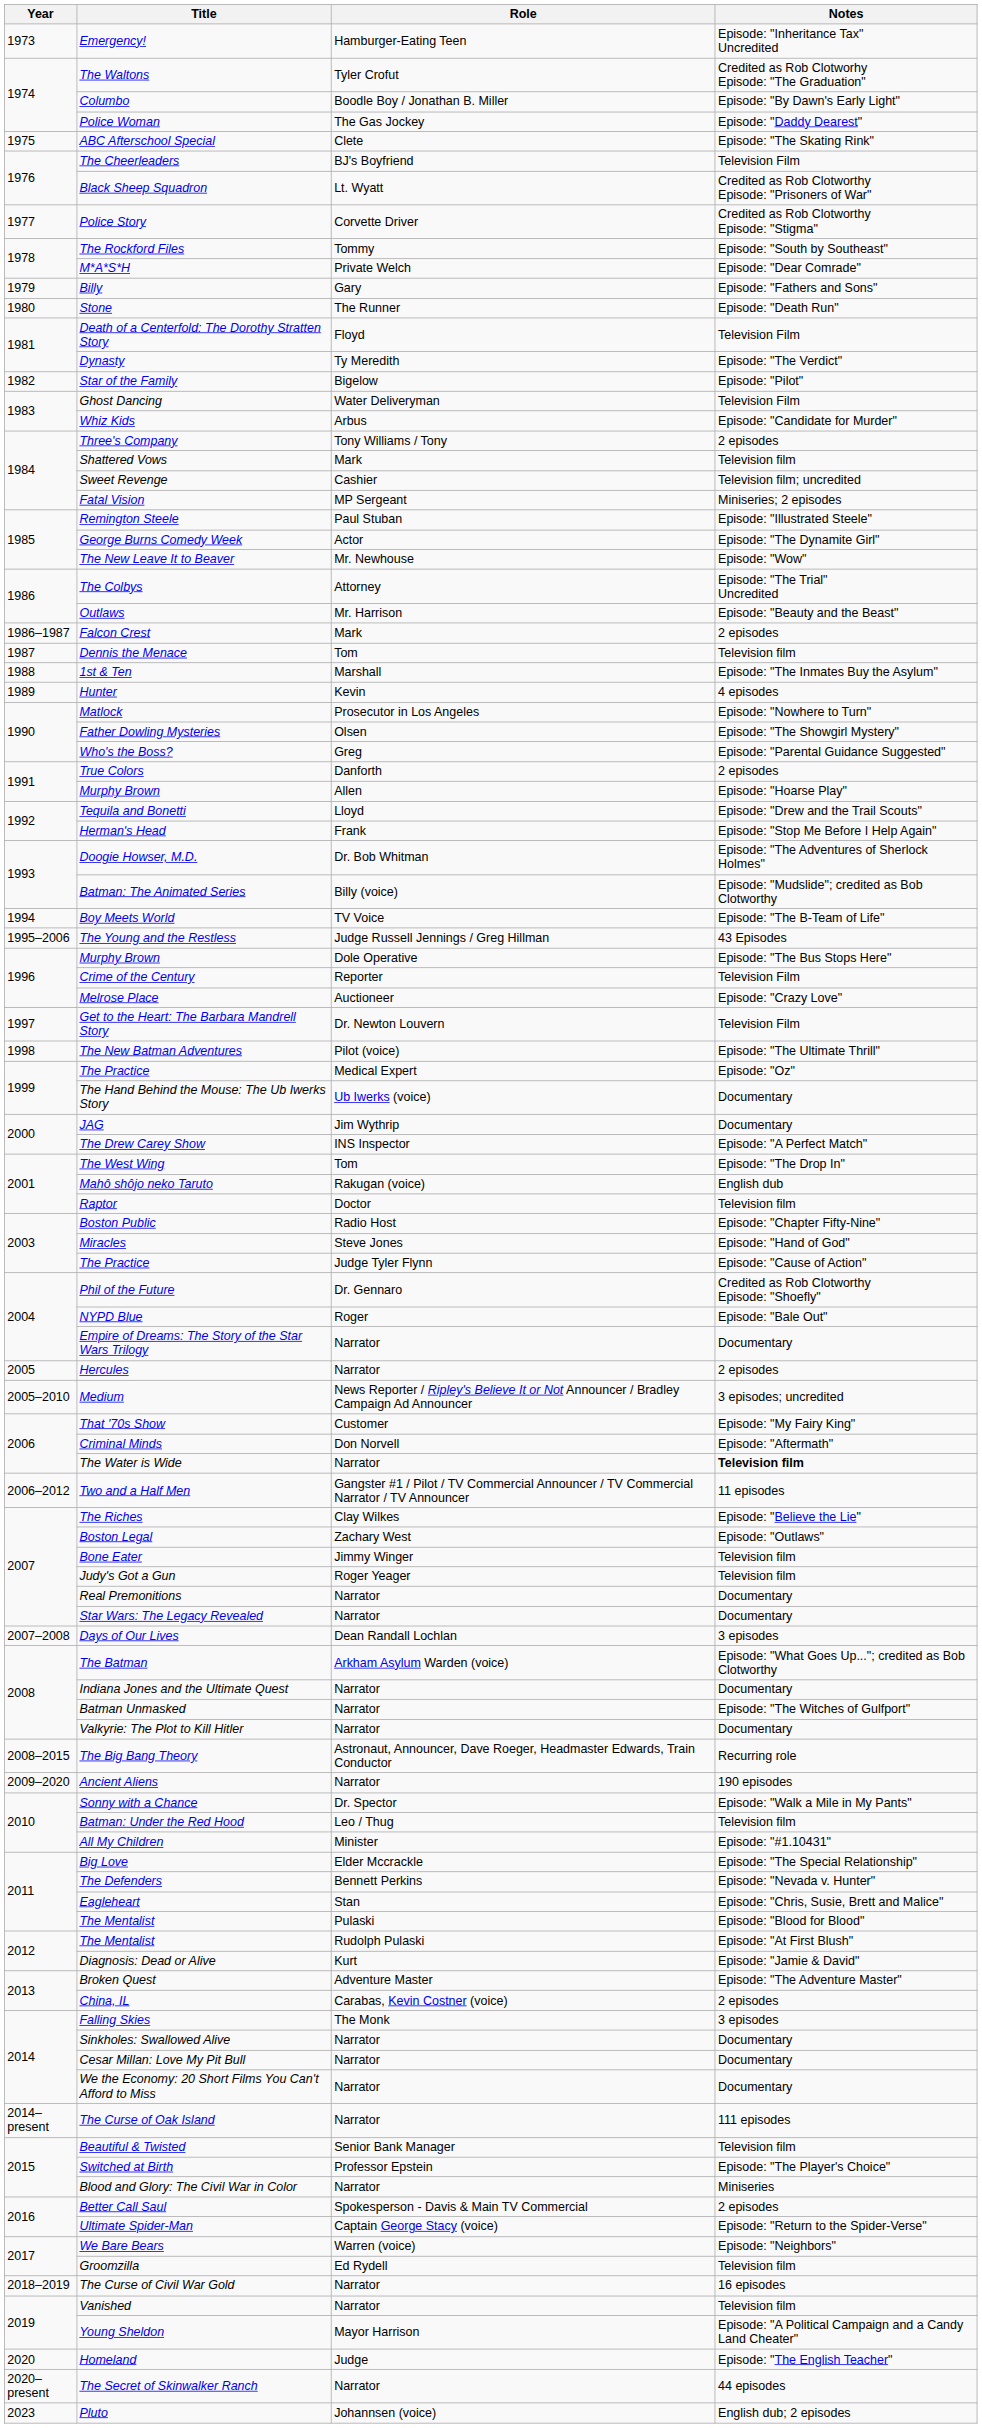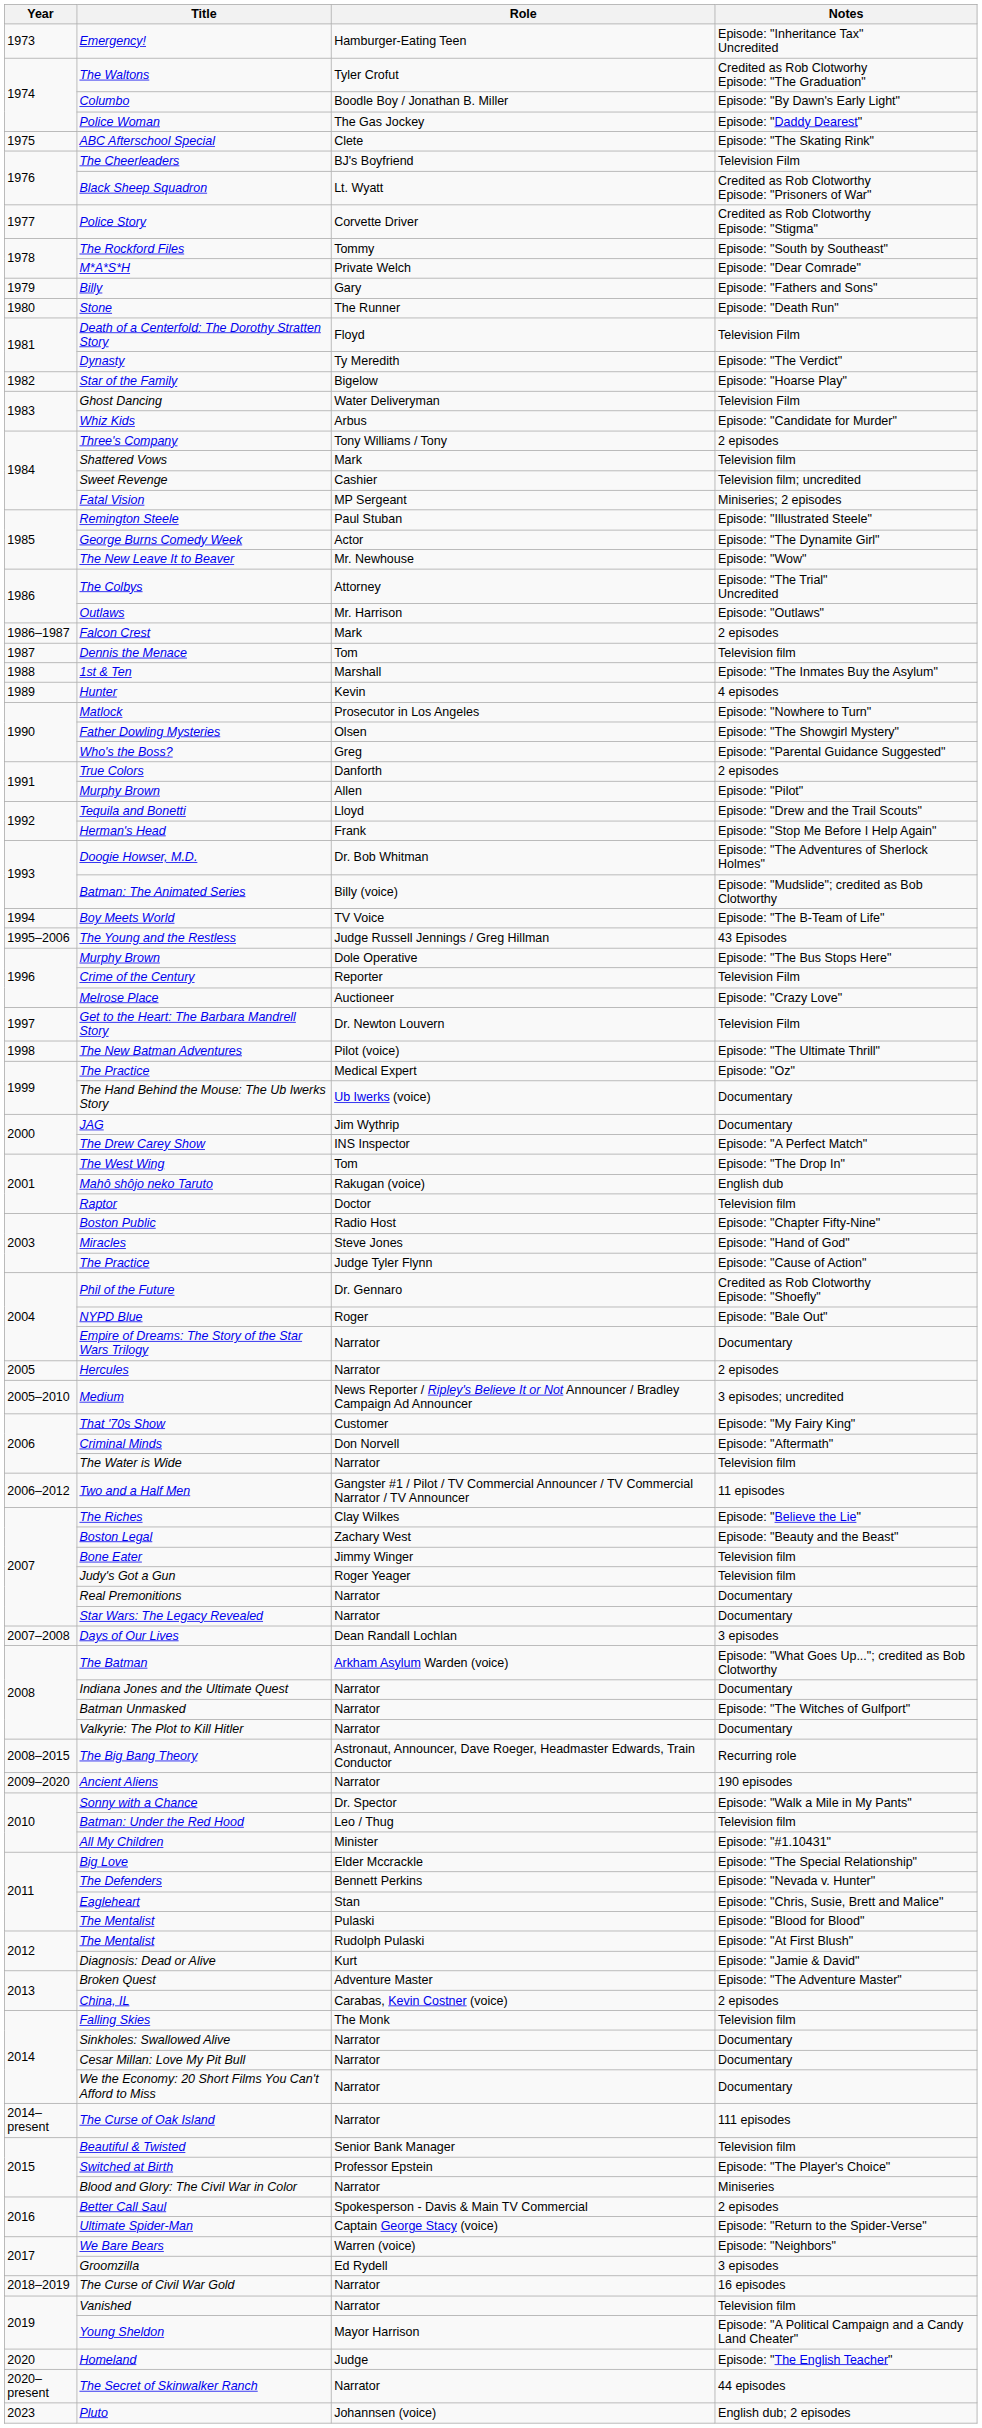 <table class = "wikitable sortable">
 <tr>
 <th>Year</th>
 <th>Title</th>
 <th>Role</th>
 <th>Notes</th>
 </tr>
 <tr>
 <td>1973</td>
 <td><em><a href='#'>Emergency!</a></em></td>
 <td>Hamburger-Eating Teen</td>
 <td>Episode: "Inheritance Tax"<br>Uncredited</td>
 </tr>
 <tr>
 <td rowspan=3>1974</td>
 <td><em><a href='#'>The Waltons</a></em></td>
 <td>Tyler Crofut</td>
 <td>Credited as Rob Clotworhy<br>Episode: "The Graduation"</td>
 </tr>
 <tr>
 <td><em><a href='#'>Columbo</a></em></td>
 <td>Boodle Boy / Jonathan B. Miller</td>
 <td>Episode: "By Dawn's Early Light"</td>
 </tr>
 <tr>
 <td><em><a href='#'>Police Woman</a></em></td>
 <td>The Gas Jockey</td>
 <td>Episode: "<a href='#'>Daddy Dearest</a>"</td>
 </tr>
 <tr>
 <td>1975</td>
 <td><em><a href='#'>ABC Afterschool Special</a></em></td>
 <td>Clete</td>
 <td>Episode: "The Skating Rink"</td>
 </tr>
 <tr>
 <td rowspan=2>1976</td>
 <td><em><a href='#'>The Cheerleaders</a></em></td>
 <td>BJ's Boyfriend</td>
 <td>Television Film</td>
 </tr>
 <tr>
 <td><em><a href='#'>Black Sheep Squadron</a></em></td>
 <td>Lt. Wyatt</td>
 <td>Credited as Rob Clotworthy<br>Episode: "Prisoners of War"</td>
 </tr>
 <tr>
 <td>1977</td>
 <td><em><a href='#'>Police Story</a></em></td>
 <td>Corvette Driver</td>
 <td>Credited as Rob Clotworthy<br>Episode: "Stigma"</td>
 </tr>
 <tr>
 <td rowspan=2>1978</td>
 <td><em><a href='#'>The Rockford Files</a></em></td>
 <td>Tommy</td>
 <td>Episode: "South by Southeast"</td>
 </tr>
 <tr>
 <td><em><a href='#'>M*A*S*H</a></em></td>
 <td>Private Welch</td>
 <td>Episode: "Dear Comrade"</td>
 </tr>
 <tr>
 <td>1979</td>
 <td><em><a href='#'>Billy</a></em></td>
 <td>Gary</td>
 <td>Episode: "Fathers and Sons"</td>
 </tr>
 <tr>
 <td>1980</td>
 <td><em><a href='#'>Stone</a></em></td>
 <td>The Runner</td>
 <td>Episode: "Death Run"</td>
 </tr>
 <tr>
 <td rowspan=2>1981</td>
 <td><em><a href='#'>Death of a Centerfold: The Dorothy Stratten Story</a></em></td>
 <td>Floyd</td>
 <td>Television Film</td>
 </tr>
 <tr>
 <td><em><a href='#'>Dynasty</a></em></td>
 <td>Ty Meredith</td>
 <td>Episode: "The Verdict"</td>
 </tr>
 <tr>
 <td>1982</td>
 <td><em><a href='#'>Star of the Family</a></em></td>
 <td>Bigelow</td>
-<td>Episode: "Pilot"</td>
+<td>Episode: "Hoarse Play"</td>
 </tr>
 <tr>
 <td rowspan="2">1983</td>
 <td><em>Ghost Dancing</em></td>
 <td>Water Deliveryman</td>
 <td>Television Film</td>
 </tr>
 <tr>
 <td><em><a href='#'>Whiz Kids</a></em></td>
 <td>Arbus</td>
 <td>Episode: "Candidate for Murder"</td>
 </tr>
 <tr>
 <td rowspan=4>1984</td>
 <td><em><a href='#'>Three's Company</a></em></td>
 <td>Tony Williams / Tony</td>
 <td>2 episodes</td>
 </tr>
 <tr>
 <td><em>Shattered Vows</em></td>
 <td>Mark</td>
 <td>Television film</td>
 </tr>
 <tr>
 <td><em>Sweet Revenge</em></td>
 <td>Cashier</td>
 <td>Television film; uncredited</td>
 </tr>
 <tr>
 <td><em><a href='#'>Fatal Vision</a></em></td>
 <td>MP Sergeant</td>
 <td>Miniseries; 2 episodes</td>
 </tr>
 <tr>
 <td rowspan=3>1985</td>
 <td><em><a href='#'>Remington Steele</a></em></td>
 <td>Paul Stuban</td>
 <td>Episode: "Illustrated Steele"</td>
 </tr>
 <tr>
 <td><em><a href='#'>George Burns Comedy Week</a></em></td>
 <td>Actor</td>
 <td>Episode: "The Dynamite Girl"</td>
 </tr>
 <tr>
 <td><em><a href='#'>The New Leave It to Beaver</a></em></td>
 <td>Mr. Newhouse</td>
 <td>Episode: "Wow"</td>
 </tr>
 <tr>
 <td rowspan=2>1986</td>
 <td><em><a href='#'>The Colbys</a></em></td>
 <td>Attorney</td>
 <td>Episode: "The Trial"<br>Uncredited</td>
 </tr>
 <tr>
 <td><em><a href='#'>Outlaws</a></em></td>
 <td>Mr. Harrison</td>
-<td>Episode: "Beauty and the Beast"</td>
+<td>Episode: "Outlaws"</td>
 </tr>
 <tr>
 <td>1986–1987</td>
 <td><em><a href='#'>Falcon Crest</a></em></td>
 <td>Mark</td>
 <td>2 episodes</td>
 </tr>
 <tr>
 <td>1987</td>
 <td><em><a href='#'>Dennis the Menace</a></em></td>
 <td>Tom</td>
 <td>Television film</td>
 </tr>
 <tr>
 <td>1988</td>
 <td><em><a href='#'>1st & Ten</a></em></td>
 <td>Marshall</td>
 <td>Episode: "The Inmates Buy the Asylum"</td>
 </tr>
 <tr>
 <td>1989</td>
 <td><em><a href='#'>Hunter</a></em></td>
 <td>Kevin</td>
 <td>4 episodes</td>
 </tr>
 <tr>
 <td rowspan=3>1990</td>
 <td><em><a href='#'>Matlock</a></em></td>
 <td>Prosecutor in Los Angeles</td>
 <td>Episode: "Nowhere to Turn"</td>
 </tr>
 <tr>
 <td><em><a href='#'>Father Dowling Mysteries</a></em></td>
 <td>Olsen</td>
 <td>Episode: "The Showgirl Mystery"</td>
 </tr>
 <tr>
 <td><em><a href='#'>Who's the Boss?</a></em></td>
 <td>Greg</td>
 <td>Episode: "Parental Guidance Suggested"</td>
 </tr>
 <tr>
 <td rowspan=2>1991</td>
 <td><em><a href='#'>True Colors</a></em></td>
 <td>Danforth</td>
 <td>2 episodes</td>
 </tr>
 <tr>
 <td><em><a href='#'>Murphy Brown</a></em></td>
 <td>Allen</td>
-<td>Episode: "Hoarse Play"</td>
+<td>Episode: "Pilot"</td>
 </tr>
 <tr>
 <td rowspan=2>1992</td>
 <td><em><a href='#'>Tequila and Bonetti</a></em></td>
 <td>Lloyd</td>
 <td>Episode: "Drew and the Trail Scouts"</td>
 </tr>
 <tr>
 <td><em><a href='#'>Herman's Head</a></em></td>
 <td>Frank</td>
 <td>Episode: "Stop Me Before I Help Again"</td>
 </tr>
 <tr>
 <td rowspan=2>1993</td>
 <td><em><a href='#'>Doogie Howser, M.D.</a></em></td>
 <td>Dr. Bob Whitman</td>
 <td>Episode: "The Adventures of Sherlock Holmes"</td>
 </tr>
 <tr>
 <td><em><a href='#'>Batman: The Animated Series</a></em></td>
 <td>Billy (voice)</td>
 <td>Episode: "Mudslide"; credited as Bob Clotworthy</td>
 </tr>
 <tr>
 <td>1994</td>
 <td><em><a href='#'>Boy Meets World</a></em></td>
 <td>TV Voice</td>
 <td>Episode: "The B-Team of Life"</td>
 </tr>
 <tr>
 <td>1995–2006</td>
 <td><em><a href='#'>The Young and the Restless</a></em></td>
 <td>Judge Russell Jennings / Greg Hillman</td>
 <td>43 Episodes</td>
 </tr>
 <tr>
 <td rowspan=3>1996</td>
 <td><em><a href='#'>Murphy Brown</a></em></td>
 <td>Dole Operative</td>
 <td>Episode: "The Bus Stops Here"</td>
 </tr>
 <tr>
 <td><em><a href='#'>Crime of the Century</a></em></td>
 <td>Reporter</td>
 <td>Television Film</td>
 </tr>
 <tr>
 <td><em><a href='#'>Melrose Place</a></em></td>
 <td>Auctioneer</td>
 <td>Episode: "Crazy Love"</td>
 </tr>
 <tr>
 <td>1997</td>
 <td><em><a href='#'>Get to the Heart: The Barbara Mandrell Story</a></em></td>
 <td>Dr. Newton Louvern</td>
 <td>Television Film</td>
 </tr>
 <tr>
 <td>1998</td>
 <td><em><a href='#'>The New Batman Adventures</a></em></td>
 <td>Pilot (voice)</td>
 <td>Episode: "The Ultimate Thrill"</td>
 </tr>
 <tr>
 <td rowspan=2>1999</td>
 <td><em><a href='#'>The Practice</a></em></td>
 <td>Medical Expert</td>
 <td>Episode: "Oz"</td>
 </tr>
 <tr>
 <td><em>The Hand Behind the Mouse: The Ub Iwerks Story</em></td>
 <td><a href='#'>Ub Iwerks</a> (voice)</td>
 <td>Documentary</td>
 </tr>
 <tr>
 <td rowspan=2>2000</td>
 <td><em><a href='#'>JAG</a></em></td>
 <td>Jim Wythrip</td>
 <td>Documentary</td>
 </tr>
 <tr>
 <td><em><a href='#'>The Drew Carey Show</a></em></td>
 <td>INS Inspector</td>
 <td>Episode: "A Perfect Match"</td>
 </tr>
 <tr>
 <td rowspan=3>2001</td>
 <td><em><a href='#'>The West Wing</a></em></td>
 <td>Tom</td>
 <td>Episode: "The Drop In"</td>
 </tr>
 <tr>
 <td><em><a href='#'>Mahô shôjo neko Taruto</a></em></td>
 <td>Rakugan (voice)</td>
 <td>English dub</td>
 </tr>
 <tr>
 <td><em><a href='#'>Raptor</a></em></td>
 <td>Doctor</td>
 <td>Television film</td>
 </tr>
 <tr>
 <td rowspan=3>2003</td>
 <td><em><a href='#'>Boston Public</a></em></td>
 <td>Radio Host</td>
 <td>Episode: "Chapter Fifty-Nine"</td>
 </tr>
 <tr>
 <td><em><a href='#'>Miracles</a></em></td>
 <td>Steve Jones</td>
 <td>Episode: "Hand of God"</td>
 </tr>
 <tr>
 <td><em><a href='#'>The Practice</a></em></td>
 <td>Judge Tyler Flynn</td>
 <td>Episode: "Cause of Action"</td>
 </tr>
 <tr>
 <td rowspan=3>2004</td>
 <td><em><a href='#'>Phil of the Future</a></em></td>
 <td>Dr. Gennaro</td>
 <td>Credited as Rob Clotworthy<br>Episode: "Shoefly"</td>
 </tr>
 <tr>
 <td><em><a href='#'>NYPD Blue</a></em></td>
 <td>Roger</td>
 <td>Episode: "Bale Out"</td>
 </tr>
 <tr>
 <td><em><a href='#'>Empire of Dreams: The Story of the Star Wars Trilogy</a></em></td>
 <td>Narrator</td>
 <td>Documentary</td>
 </tr>
 <tr>
 <td>2005</td>
 <td><em><a href='#'>Hercules</a></em></td>
 <td>Narrator</td>
 <td>2 episodes</td>
 </tr>
 <tr>
 <td>2005–2010</td>
 <td><em><a href='#'>Medium</a></em></td>
 <td>News Reporter / <em><a href='#'>Ripley's Believe It or Not</a></em> Announcer / Bradley Campaign Ad Announcer</td>
 <td>3 episodes; uncredited</td>
 </tr>
 <tr>
 <td rowspan=3>2006</td>
 <td><em><a href='#'>That '70s Show</a></em></td>
 <td>Customer</td>
 <td>Episode: "My Fairy King"</td>
 </tr>
 <tr>
 <td><em><a href='#'>Criminal Minds</a></em></td>
 <td>Don Norvell</td>
 <td>Episode: "Aftermath"</td>
 </tr>
 <tr>
 <td><em>The Water is Wide</em></td>
 <td>Narrator</td>
-<td><strong>Television film</strong></td>
+<td>Television film</td>
 </tr>
 <tr>
 <td>2006–2012</td>
 <td><em><a href='#'>Two and a Half Men</a></em></td>
 <td>Gangster #1 / Pilot / TV Commercial Announcer / TV Commercial Narrator / TV Announcer</td>
 <td>11 episodes</td>
 </tr>
 <tr>
 <td rowspan=6>2007</td>
 <td><em><a href='#'>The Riches</a></em></td>
 <td>Clay Wilkes</td>
 <td>Episode: "<a href='#'>Believe the Lie</a>"</td>
 </tr>
 <tr>
 <td><em><a href='#'>Boston Legal</a></em></td>
 <td>Zachary West</td>
-<td>Episode: "Outlaws"</td>
+<td>Episode: "Beauty and the Beast"</td>
 </tr>
 <tr>
 <td><em><a href='#'>Bone Eater</a></em></td>
 <td>Jimmy Winger</td>
 <td>Television film</td>
 </tr>
 <tr>
 <td><em>Judy's Got a Gun</em></td>
 <td>Roger Yeager</td>
 <td>Television film</td>
 </tr>
 <tr>
 <td><em>Real Premonitions</em></td>
 <td>Narrator</td>
 <td>Documentary</td>
 </tr>
 <tr>
 <td><em><a href='#'>Star Wars: The Legacy Revealed</a></em></td>
 <td>Narrator</td>
 <td>Documentary</td>
 </tr>
 <tr>
 <td>2007–2008</td>
 <td><em><a href='#'>Days of Our Lives</a></em></td>
 <td>Dean Randall Lochlan</td>
 <td>3 episodes</td>
 </tr>
 <tr>
 <td rowspan=4>2008</td>
 <td><em><a href='#'>The Batman</a></em></td>
 <td><a href='#'>Arkham Asylum</a> Warden (voice)</td>
 <td>Episode: "What Goes Up..."; credited as Bob Clotworthy</td>
 </tr>
 <tr>
 <td><em>Indiana Jones and the Ultimate Quest</em></td>
 <td>Narrator</td>
 <td>Documentary</td>
 </tr>
 <tr>
 <td><em>Batman Unmasked</em></td>
 <td>Narrator</td>
 <td>Episode: "The Witches of Gulfport"</td>
 </tr>
 <tr>
 <td><em>Valkyrie: The Plot to Kill Hitler</em></td>
 <td>Narrator</td>
 <td>Documentary</td>
 </tr>
 <tr>
 <td>2008–2015</td>
 <td><em><a href='#'>The Big Bang Theory</a></em></td>
 <td>Astronaut, Announcer, Dave Roeger, Headmaster Edwards, Train Conductor</td>
 <td>Recurring role</td>
 </tr>
 <tr>
 <td>2009–2020</td>
 <td><em><a href='#'>Ancient Aliens</a></em></td>
 <td>Narrator</td>
 <td>190 episodes</td>
 </tr>
 <tr>
 <td rowspan=3>2010</td>
 <td><em><a href='#'>Sonny with a Chance</a></em></td>
 <td>Dr. Spector</td>
 <td>Episode: "Walk a Mile in My Pants"</td>
 </tr>
 <tr>
 <td><em><a href='#'>Batman: Under the Red Hood</a></em></td>
 <td>Leo / Thug</td>
 <td>Television film</td>
 </tr>
 <tr>
 <td><em><a href='#'>All My Children</a></em></td>
 <td>Minister</td>
 <td>Episode: "#1.10431"</td>
 </tr>
 <tr>
 <td rowspan=4>2011</td>
 <td><em><a href='#'>Big Love</a></em></td>
 <td>Elder Mccrackle</td>
 <td>Episode: "The Special Relationship"</td>
 </tr>
 <tr>
 <td><em><a href='#'>The Defenders</a></em></td>
 <td>Bennett Perkins</td>
 <td>Episode: "Nevada v. Hunter"</td>
 </tr>
 <tr>
 <td><em><a href='#'>Eagleheart</a></em></td>
 <td>Stan</td>
 <td>Episode: "Chris, Susie, Brett and Malice"</td>
 </tr>
 <tr>
 <td><em><a href='#'>The Mentalist</a></em></td>
 <td>Pulaski</td>
 <td>Episode: "Blood for Blood"</td>
 </tr>
 <tr>
 <td rowspan=2>2012</td>
 <td><em><a href='#'>The Mentalist</a></em></td>
 <td>Rudolph Pulaski</td>
 <td>Episode: "At First Blush"</td>
 </tr>
 <tr>
 <td><em>Diagnosis: Dead or Alive</em></td>
 <td>Kurt</td>
 <td>Episode: "Jamie & David"</td>
 </tr>
 <tr>
 <td rowspan=2>2013</td>
 <td><em>Broken Quest</em></td>
 <td>Adventure Master</td>
 <td>Episode: "The Adventure Master"</td>
 </tr>
 <tr>
 <td><em><a href='#'>China, IL</a></em></td>
 <td>Carabas, <a href='#'>Kevin Costner</a> (voice)</td>
 <td>2 episodes</td>
 </tr>
 <tr>
 <td rowspan=4>2014</td>
 <td><em><a href='#'>Falling Skies</a></em></td>
 <td>The Monk</td>
-<td>3 episodes</td>
+<td>Television film</td>
 </tr>
 <tr>
 <td><em>Sinkholes: Swallowed Alive</em></td>
 <td>Narrator</td>
 <td>Documentary</td>
 </tr>
 <tr>
 <td><em>Cesar Millan: Love My Pit Bull</em></td>
 <td>Narrator</td>
 <td>Documentary</td>
 </tr>
 <tr>
 <td><em>We the Economy: 20 Short Films You Can't Afford to Miss</em></td>
 <td>Narrator</td>
 <td>Documentary</td>
 </tr>
 <tr>
 <td>2014–present</td>
 <td><em><a href='#'>The Curse of Oak Island</a></em></td>
 <td>Narrator</td>
 <td>111 episodes</td>
 </tr>
 <tr>
 <td rowspan=3>2015</td>
 <td><em><a href='#'>Beautiful & Twisted</a></em></td>
 <td>Senior Bank Manager</td>
 <td>Television film</td>
 </tr>
 <tr>
 <td><em><a href='#'>Switched at Birth</a></em></td>
 <td>Professor Epstein</td>
 <td>Episode: "The Player's Choice"</td>
 </tr>
 <tr>
 <td><em>Blood and Glory: The Civil War in Color</em></td>
 <td>Narrator</td>
 <td>Miniseries</td>
 </tr>
 <tr>
 <td rowspan=2>2016</td>
 <td><em><a href='#'>Better Call Saul</a></em></td>
 <td>Spokesperson - Davis & Main TV Commercial</td>
 <td>2 episodes</td>
 </tr>
 <tr>
 <td><em><a href='#'>Ultimate Spider-Man</a></em></td>
 <td>Captain <a href='#'>George Stacy</a> (voice)</td>
 <td>Episode: "Return to the Spider-Verse"</td>
 </tr>
 <tr>
 <td rowspan=2>2017</td>
 <td><em><a href='#'>We Bare Bears</a></em></td>
 <td>Warren (voice)</td>
 <td>Episode: "Neighbors"</td>
 </tr>
 <tr>
 <td><em>Groomzilla</em></td>
 <td>Ed Rydell</td>
-<td>Television film</td>
+<td>3 episodes</td>
 </tr>
 <tr>
 <td>2018–2019</td>
 <td><em>The Curse of Civil War Gold</em></td>
 <td>Narrator</td>
 <td>16 episodes</td>
 </tr>
 <tr>
 <td rowspan=2>2019</td>
 <td><em>Vanished</em></td>
 <td>Narrator</td>
 <td>Television film</td>
 </tr>
 <tr>
 <td><em><a href='#'>Young Sheldon</a></em></td>
 <td>Mayor Harrison</td>
 <td>Episode: "A Political Campaign and a Candy Land Cheater"</td>
 </tr>
 <tr>
 <td>2020</td>
 <td><em><a href='#'>Homeland</a></em></td>
 <td>Judge</td>
 <td>Episode: "<a href='#'>The English Teacher</a>"</td>
 </tr>
 <tr>
 <td>2020–present</td>
 <td><em><a href='#'>The Secret of Skinwalker Ranch</a></em></td>
 <td>Narrator</td>
 <td>44 episodes</td>
 </tr>
 <tr>
 <td>2023</td>
 <td><em><a href='#'>Pluto</a></em></td>
 <td>Johannsen (voice)</td>
 <td>English dub; 2 episodes</td>
 </tr>
 </table>
